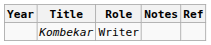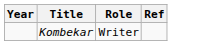 <table class="wikitable sortable">
 <tr>
 <th>Year</th>
 <th>Title</th>
 <th>Role</th>
-<th>Notes</th>
 <th>Ref</th>
 </tr>
 <tr>
 <td></td>
 <td><em>Kombekar</em></td>
 <td>Writer</td>
 <td></td>
-<td></td>
 </tr>
 </table>
